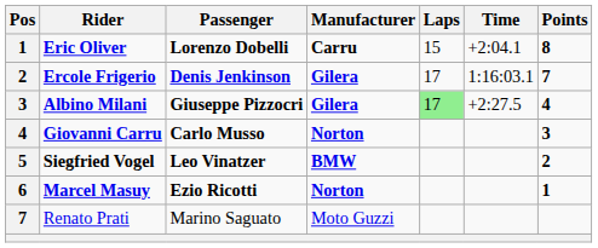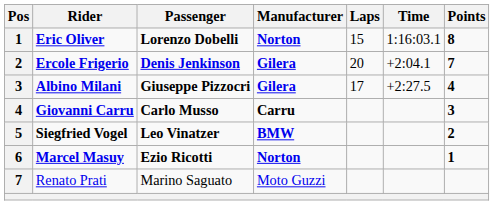 <table class="wikitable" style="font-size: 95%;">
 <tr>
 <th>Pos</th>
 <th>Rider</th>
 <th>Passenger</th>
 <th>Manufacturer</th>
 <th>Laps</th>
 <th>Time</th>
 <th>Points</th>
 </tr>
 <tr>
 <th>1</th>
 <td> <strong><a href='#'>Eric Oliver</a></strong></td>
 <td> <strong>Lorenzo Dobelli</strong></td>
-<td><strong>Carru</strong></td>
+<td><strong><a href='#'>Norton</a></strong></td>
 <td>15</td>
-<td>+2:04.1</td>
+<td>1:16:03.1</td>
 <td><strong>8</strong></td>
 </tr>
 <tr>
 <th>2</th>
 <td> <strong><a href='#'>Ercole Frigerio</a></strong></td>
 <td> <strong><a href='#'>Denis Jenkinson</a></strong></td>
 <td><strong><a href='#'>Gilera</a></strong></td>
-<td>17</td>
-<td>1:16:03.1</td>
+<td>20</td>
+<td>+2:04.1</td>
 <td><strong>7</strong></td>
 </tr>
 <tr>
 <th>3</th>
 <td> <strong><a href='#'>Albino Milani</a></strong></td>
 <td> <strong>Giuseppe Pizzocri</strong></td>
 <td><strong><a href='#'>Gilera</a></strong></td>
-<td style="background: lightgreen;">17</td>
+<td>17</td>
 <td>+2:27.5</td>
 <td><strong>4</strong></td>
 </tr>
 <tr>
 <th>4</th>
 <td> <strong><a href='#'>Giovanni Carru</a></strong></td>
 <td> <strong>Carlo Musso</strong></td>
-<td><strong><a href='#'>Norton</a></strong></td>
+<td><strong>Carru</strong></td>
 <td></td>
 <td></td>
 <td><strong>3</strong></td>
 </tr>
 <tr>
 <th>5</th>
 <td> <strong>Siegfried Vogel</strong></td>
 <td> <strong>Leo Vinatzer</strong></td>
 <td><strong><a href='#'>BMW</a></strong></td>
 <td></td>
 <td></td>
 <td><strong>2</strong></td>
 </tr>
 <tr>
 <th>6</th>
 <td> <strong><a href='#'>Marcel Masuy</a></strong></td>
 <td> <strong>Ezio Ricotti</strong></td>
 <td><strong><a href='#'>Norton</a></strong></td>
 <td></td>
 <td></td>
 <td><strong>1</strong></td>
 </tr>
 <tr>
 <th>7</th>
 <td> <a href='#'>Renato Prati</a></td>
 <td> Marino Saguato</td>
 <td><a href='#'>Moto Guzzi</a></td>
 <td></td>
 <td></td>
 <td></td>
 </tr>
 <tr>
 <th colspan=7></th>
 </tr>
 </table>
